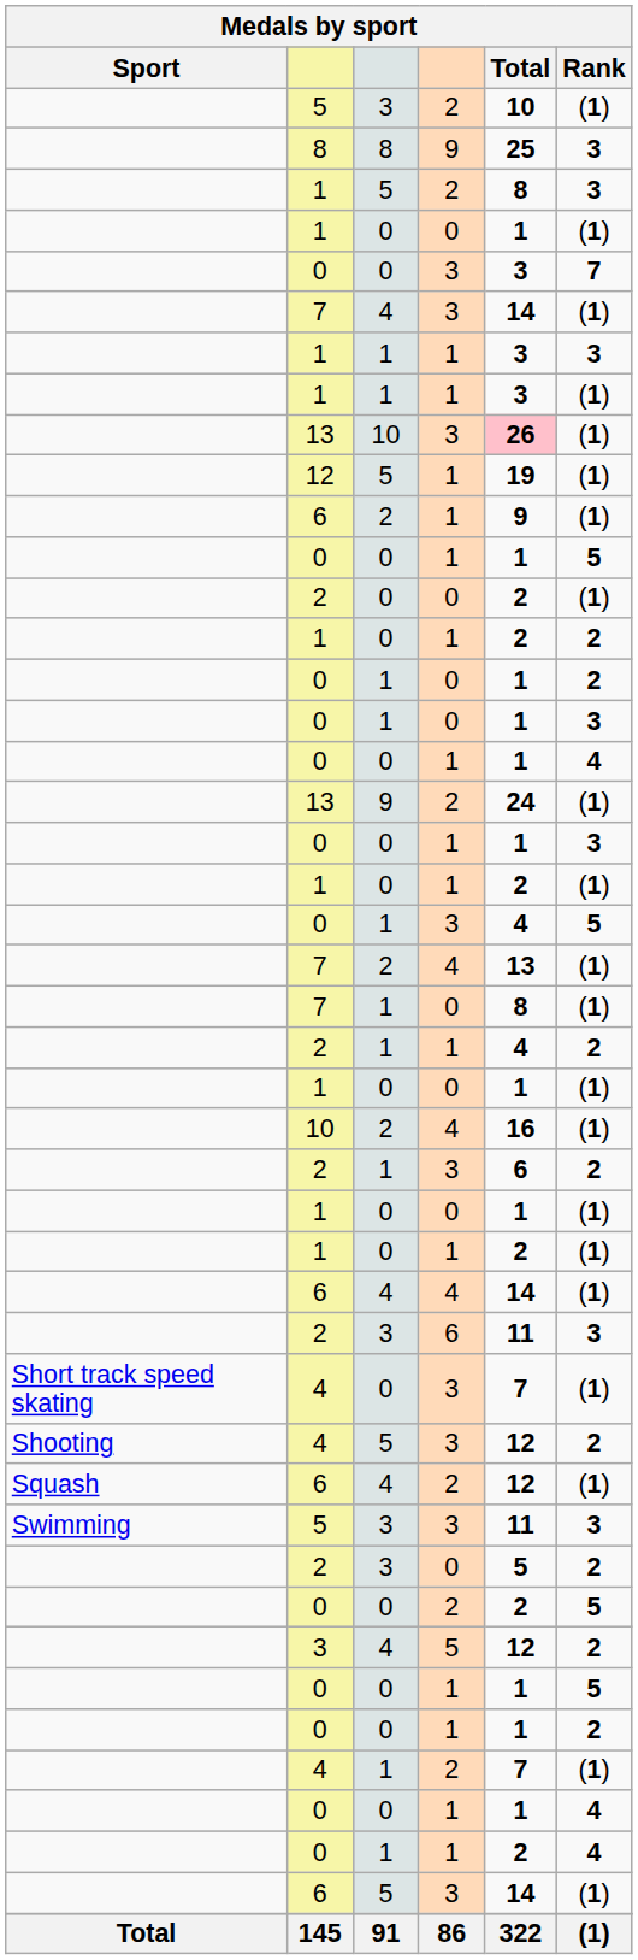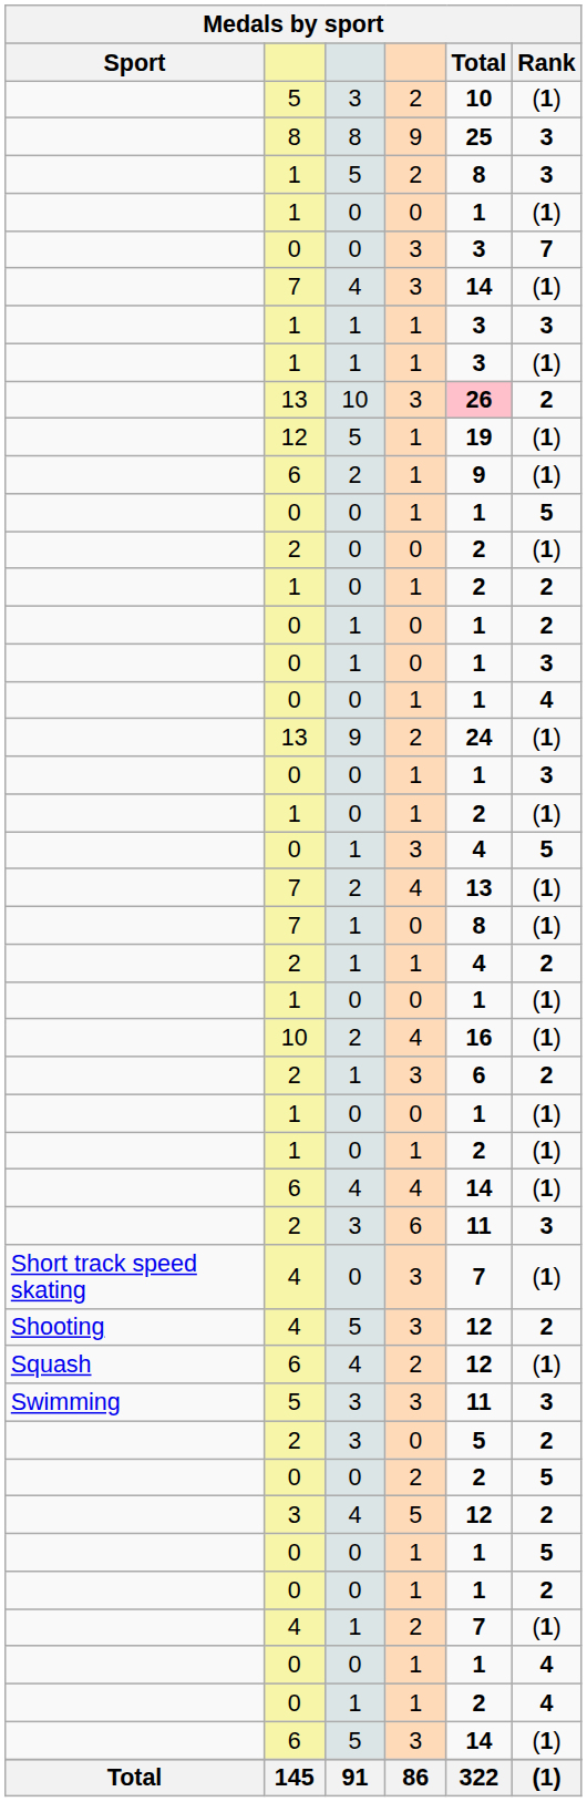 <table class="wikitable sortable" style="font-size:90%; text-align:center;">
 <tr>
 <th colspan=6>Medals by sport</th>
 </tr>
 <tr>
 <th width=150>Sport</th>
 <th scope="col" width=30 style="background:#F7F6A8;"></th>
 <th scope="col" width=30 style="background:#DCE5E5;"></th>
 <th scope="col" width=30 style="background:#FFDAB9;"></th>
 <th width=30>Total</th>
 <th width=30>Rank</th>
 </tr>
 <tr>
 <td align=left></td>
 <td style="background:#F7F6A8;">5</td>
 <td style="background:#DCE5E5;">3</td>
 <td style="background:#FFDAB9;">2</td>
 <td><strong>10</strong></td>
 <td>(<strong>1</strong>)</td>
 </tr>
 <tr>
 <td align=left></td>
 <td style="background:#F7F6A8;">8</td>
 <td style="background:#DCE5E5;">8</td>
 <td style="background:#FFDAB9;">9</td>
 <td><strong>25</strong></td>
 <td><strong>3</strong></td>
 </tr>
 <tr>
 <td align=left></td>
 <td style="background:#F7F6A8;">1</td>
 <td style="background:#DCE5E5;">5</td>
 <td style="background:#FFDAB9;">2</td>
 <td><strong>8</strong></td>
 <td><strong>3</strong></td>
 </tr>
 <tr>
 <td align=left></td>
 <td style="background:#F7F6A8;">1</td>
 <td style="background:#DCE5E5;">0</td>
 <td style="background:#FFDAB9;">0</td>
 <td><strong>1</strong></td>
 <td>(<strong>1</strong>)</td>
 </tr>
 <tr>
 <td align=left></td>
 <td style="background:#F7F6A8;">0</td>
 <td style="background:#DCE5E5;">0</td>
 <td style="background:#FFDAB9;">3</td>
 <td><strong>3</strong></td>
 <td><strong>7</strong></td>
 </tr>
 <tr>
 <td align=left></td>
 <td style="background:#F7F6A8;">7</td>
 <td style="background:#DCE5E5;">4</td>
 <td style="background:#FFDAB9;">3</td>
 <td><strong>14</strong></td>
 <td>(<strong>1</strong>)</td>
 </tr>
 <tr>
 <td align=left></td>
 <td style="background:#F7F6A8;">1</td>
 <td style="background:#DCE5E5;">1</td>
 <td style="background:#FFDAB9;">1</td>
 <td><strong>3</strong></td>
 <td><strong>3</strong></td>
 </tr>
 <tr>
 <td align=left></td>
 <td style="background:#F7F6A8;">1</td>
 <td style="background:#DCE5E5;">1</td>
 <td style="background:#FFDAB9;">1</td>
 <td><strong>3</strong></td>
 <td>(<strong>1</strong>)</td>
 </tr>
 <tr>
 <td align=left></td>
 <td style="background:#F7F6A8;">13</td>
 <td style="background:#DCE5E5;">10</td>
 <td style="background:#FFDAB9;">3</td>
 <td style="background: pink;"><strong>26</strong></td>
-<td>(<strong>1</strong>)</td>
+<td><strong>2</strong></td>
 </tr>
 <tr>
 <td align=left></td>
 <td style="background:#F7F6A8;">12</td>
 <td style="background:#DCE5E5;">5</td>
 <td style="background:#FFDAB9;">1</td>
 <td><strong>19</strong></td>
 <td>(<strong>1</strong>)</td>
 </tr>
 <tr>
 <td align=left></td>
 <td style="background:#F7F6A8;">6</td>
 <td style="background:#DCE5E5;">2</td>
 <td style="background:#FFDAB9;">1</td>
 <td><strong>9</strong></td>
 <td>(<strong>1</strong>)</td>
 </tr>
 <tr>
 <td align=left></td>
 <td style="background:#F7F6A8;">0</td>
 <td style="background:#DCE5E5;">0</td>
 <td style="background:#FFDAB9;">1</td>
 <td><strong>1</strong></td>
 <td><strong>5</strong></td>
 </tr>
 <tr>
 <td align=left></td>
 <td style="background:#F7F6A8;">2</td>
 <td style="background:#DCE5E5;">0</td>
 <td style="background:#FFDAB9;">0</td>
 <td><strong>2</strong></td>
 <td>(<strong>1</strong>)</td>
 </tr>
 <tr>
 <td align=left></td>
 <td style="background:#F7F6A8;">1</td>
 <td style="background:#DCE5E5;">0</td>
 <td style="background:#FFDAB9;">1</td>
 <td><strong>2</strong></td>
 <td><strong>2</strong></td>
 </tr>
 <tr>
 <td align=left></td>
 <td style="background:#F7F6A8;">0</td>
 <td style="background:#DCE5E5;">1</td>
 <td style="background:#FFDAB9;">0</td>
 <td><strong>1</strong></td>
 <td><strong>2</strong></td>
 </tr>
 <tr>
 <td align=left></td>
 <td style="background:#F7F6A8;">0</td>
 <td style="background:#DCE5E5;">1</td>
 <td style="background:#FFDAB9;">0</td>
 <td><strong>1</strong></td>
 <td><strong>3</strong></td>
 </tr>
 <tr>
 <td align=left></td>
 <td style="background:#F7F6A8;">0</td>
 <td style="background:#DCE5E5;">0</td>
 <td style="background:#FFDAB9;">1</td>
 <td><strong>1</strong></td>
 <td><strong>4</strong></td>
 </tr>
 <tr>
 <td align=left></td>
 <td style="background:#F7F6A8;">13</td>
 <td style="background:#DCE5E5;">9</td>
 <td style="background:#FFDAB9;">2</td>
 <td><strong>24</strong></td>
 <td>(<strong>1</strong>)</td>
 </tr>
 <tr>
 <td align=left></td>
 <td style="background:#F7F6A8;">0</td>
 <td style="background:#DCE5E5;">0</td>
 <td style="background:#FFDAB9;">1</td>
 <td><strong>1</strong></td>
 <td><strong>3</strong></td>
 </tr>
 <tr>
 <td align=left></td>
 <td style="background:#F7F6A8;">1</td>
 <td style="background:#DCE5E5;">0</td>
 <td style="background:#FFDAB9;">1</td>
 <td><strong>2</strong></td>
 <td>(<strong>1</strong>)</td>
 </tr>
 <tr>
 <td align=left></td>
 <td style="background:#F7F6A8;">0</td>
 <td style="background:#DCE5E5;">1</td>
 <td style="background:#FFDAB9;">3</td>
 <td><strong>4</strong></td>
 <td><strong>5</strong></td>
 </tr>
 <tr>
 <td align=left></td>
 <td style="background:#F7F6A8;">7</td>
 <td style="background:#DCE5E5;">2</td>
 <td style="background:#FFDAB9;">4</td>
 <td><strong>13</strong></td>
 <td>(<strong>1</strong>)</td>
 </tr>
 <tr>
 <td align=left></td>
 <td style="background:#F7F6A8;">7</td>
 <td style="background:#DCE5E5;">1</td>
 <td style="background:#FFDAB9;">0</td>
 <td><strong>8</strong></td>
 <td>(<strong>1</strong>)</td>
 </tr>
 <tr>
 <td align=left></td>
 <td style="background:#F7F6A8;">2</td>
 <td style="background:#DCE5E5;">1</td>
 <td style="background:#FFDAB9;">1</td>
 <td><strong>4</strong></td>
 <td><strong>2</strong></td>
 </tr>
 <tr>
 <td align=left></td>
 <td style="background:#F7F6A8;">1</td>
 <td style="background:#DCE5E5;">0</td>
 <td style="background:#FFDAB9;">0</td>
 <td><strong>1</strong></td>
 <td>(<strong>1</strong>)</td>
 </tr>
 <tr>
 <td align=left></td>
 <td style="background:#F7F6A8;">10</td>
 <td style="background:#DCE5E5;">2</td>
 <td style="background:#FFDAB9;">4</td>
 <td><strong>16</strong></td>
 <td>(<strong>1</strong>)</td>
 </tr>
 <tr>
 <td align=left></td>
 <td style="background:#F7F6A8;">2</td>
 <td style="background:#DCE5E5;">1</td>
 <td style="background:#FFDAB9;">3</td>
 <td><strong>6</strong></td>
 <td><strong>2</strong></td>
 </tr>
 <tr>
 <td align=left></td>
 <td style="background:#F7F6A8;">1</td>
 <td style="background:#DCE5E5;">0</td>
 <td style="background:#FFDAB9;">0</td>
 <td><strong>1</strong></td>
 <td>(<strong>1</strong>)</td>
 </tr>
 <tr>
 <td align=left></td>
 <td style="background:#F7F6A8;">1</td>
 <td style="background:#DCE5E5;">0</td>
 <td style="background:#FFDAB9;">1</td>
 <td><strong>2</strong></td>
 <td>(<strong>1</strong>)</td>
 </tr>
 <tr>
 <td align=left></td>
 <td style="background:#F7F6A8;">6</td>
 <td style="background:#DCE5E5;">4</td>
 <td style="background:#FFDAB9;">4</td>
 <td><strong>14</strong></td>
 <td>(<strong>1</strong>)</td>
 </tr>
 <tr>
 <td align=left></td>
 <td style="background:#F7F6A8;">2</td>
 <td style="background:#DCE5E5;">3</td>
 <td style="background:#FFDAB9;">6</td>
 <td><strong>11</strong></td>
 <td><strong>3</strong></td>
 </tr>
 <tr>
 <td align=left><a href='#'>Short track speed skating</a></td>
 <td style="background:#F7F6A8;">4</td>
 <td style="background:#DCE5E5;">0</td>
 <td style="background:#FFDAB9;">3</td>
 <td><strong>7</strong></td>
 <td>(<strong>1</strong>)</td>
 </tr>
 <tr>
 <td align=left><a href='#'>Shooting</a></td>
 <td style="background:#F7F6A8;">4</td>
 <td style="background:#DCE5E5;">5</td>
 <td style="background:#FFDAB9;">3</td>
 <td><strong>12</strong></td>
 <td><strong>2</strong></td>
 </tr>
 <tr>
 <td align=left><a href='#'>Squash</a></td>
 <td style="background:#F7F6A8;">6</td>
 <td style="background:#DCE5E5;">4</td>
 <td style="background:#FFDAB9;">2</td>
 <td><strong>12</strong></td>
 <td>(<strong>1</strong>)</td>
 </tr>
 <tr>
 <td align=left><a href='#'>Swimming</a></td>
 <td style="background:#F7F6A8;">5</td>
 <td style="background:#DCE5E5;">3</td>
 <td style="background:#FFDAB9;">3</td>
 <td><strong>11</strong></td>
 <td><strong>3</strong></td>
 </tr>
 <tr>
 <td align=left></td>
 <td style="background:#F7F6A8;">2</td>
 <td style="background:#DCE5E5;">3</td>
 <td style="background:#FFDAB9;">0</td>
 <td><strong>5</strong></td>
 <td><strong>2</strong></td>
 </tr>
 <tr>
 <td align=left></td>
 <td style="background:#F7F6A8;">0</td>
 <td style="background:#DCE5E5;">0</td>
 <td style="background:#FFDAB9;">2</td>
 <td><strong>2</strong></td>
 <td><strong>5</strong></td>
 </tr>
 <tr>
 <td align=left></td>
 <td style="background:#F7F6A8;">3</td>
 <td style="background:#DCE5E5;">4</td>
 <td style="background:#FFDAB9;">5</td>
 <td><strong>12</strong></td>
 <td><strong>2</strong></td>
 </tr>
 <tr>
 <td align=left></td>
 <td style="background:#F7F6A8;">0</td>
 <td style="background:#DCE5E5;">0</td>
 <td style="background:#FFDAB9;">1</td>
 <td><strong>1</strong></td>
 <td><strong>5</strong></td>
 </tr>
 <tr>
 <td align=left></td>
 <td style="background:#F7F6A8;">0</td>
 <td style="background:#DCE5E5;">0</td>
 <td style="background:#FFDAB9;">1</td>
 <td><strong>1</strong></td>
 <td><strong>2</strong></td>
 </tr>
 <tr>
 <td align=left></td>
 <td style="background:#F7F6A8;">4</td>
 <td style="background:#DCE5E5;">1</td>
 <td style="background:#FFDAB9;">2</td>
 <td><strong>7</strong></td>
 <td>(<strong>1</strong>)</td>
 </tr>
 <tr>
 <td align=left></td>
 <td style="background:#F7F6A8;">0</td>
 <td style="background:#DCE5E5;">0</td>
 <td style="background:#FFDAB9;">1</td>
 <td><strong>1</strong></td>
 <td><strong>4</strong></td>
 </tr>
 <tr>
 <td align=left></td>
 <td style="background:#F7F6A8;">0</td>
 <td style="background:#DCE5E5;">1</td>
 <td style="background:#FFDAB9;">1</td>
 <td><strong>2</strong></td>
 <td><strong>4</strong></td>
 </tr>
 <tr>
 <td align=left></td>
 <td style="background:#F7F6A8;">6</td>
 <td style="background:#DCE5E5;">5</td>
 <td style="background:#FFDAB9;">3</td>
 <td><strong>14</strong></td>
 <td>(<strong>1</strong>)</td>
 </tr>
 <tr>
 </tr>
 <tr class="sortbottom">
 <th>Total</th>
 <th>145</th>
 <th>91</th>
 <th>86</th>
 <th>322</th>
 <th>(1)</th>
 </tr>
 </table>
